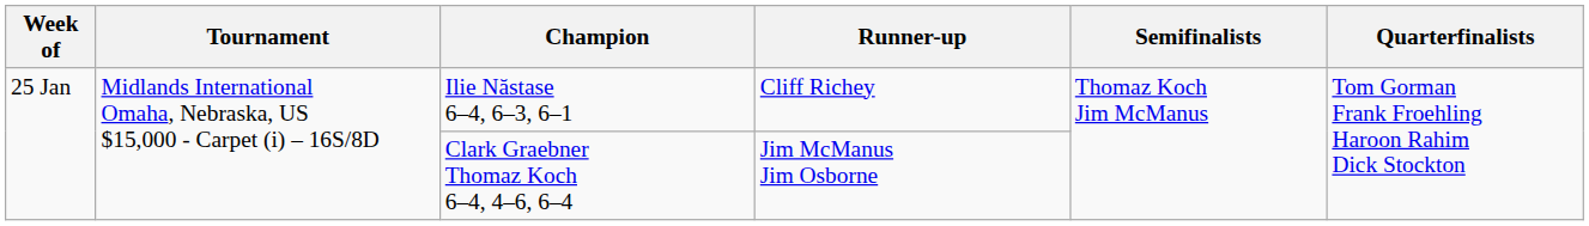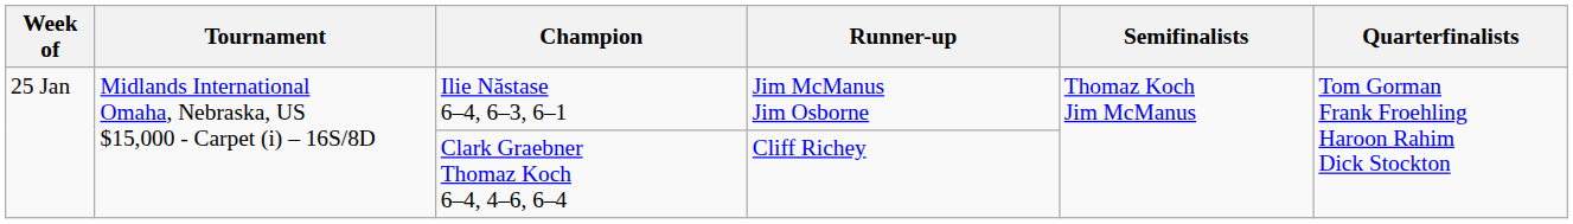 <table class="wikitable">
 <tr>
 <th style="width:55px;">Week of</th>
 <th style="width:230px;">Tournament</th>
 <th style="width:210px;">Champion</th>
 <th style="width:210px;">Runner-up</th>
 <th style="width:170px;">Semifinalists</th>
 <th style="width:170px;">Quarterfinalists</th>
 </tr>
 <tr valign=top>
 <td rowspan=2>25 Jan</td>
 <td rowspan=2><a href='#'>Midlands International</a> <br> <a href='#'>Omaha</a>, Nebraska, US <br> $15,000 - Carpet (i) – 16S/8D</td>
 <td> <a href='#'>Ilie Năstase</a> <br> 6–4, 6–3, 6–1</td>
-<td> <a href='#'>Cliff Richey</a></td>
+<td> <a href='#'>Jim McManus</a> <br>  <a href='#'>Jim Osborne</a></td>
 <td rowspan=2> <a href='#'>Thomaz Koch</a> <br>  <a href='#'>Jim McManus</a></td>
 <td rowspan=2> <a href='#'>Tom Gorman</a> <br>  <a href='#'>Frank Froehling</a> <br>  <a href='#'>Haroon Rahim</a> <br>  <a href='#'>Dick Stockton</a></td>
 </tr>
 <tr valign=top>
 <td> <a href='#'>Clark Graebner</a> <br>  <a href='#'>Thomaz Koch</a> <br> 6–4, 4–6, 6–4</td>
-<td> <a href='#'>Jim McManus</a> <br>  <a href='#'>Jim Osborne</a></td>
+<td> <a href='#'>Cliff Richey</a></td>
 </tr>
 </table>
